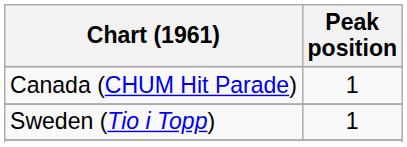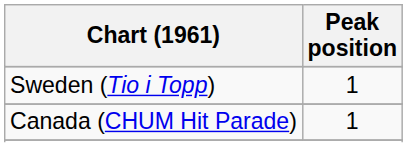 <table class="wikitable sortable">
 <tr>
 <th align="left">Chart (1961)</th>
 <th style="text-align:center;">Peak<br>position</th>
+</tr>
+<tr>
+</tr>
+<tr>
+</tr>
+<tr>
+<td>Sweden (<em><a href='#'>Tio i Topp</a></em>)</td>
+<td align="center">1</td>
 </tr>
 <tr>
 </tr>
 <tr>
 </tr>
 <tr>
 <td>Canada (<a href='#'>CHUM Hit Parade</a>)</td>
 <td align="center">1</td>
 </tr>
 <tr>
 </tr>
 <tr>
 </tr>
 <tr>
-<td>Sweden (<em><a href='#'>Tio i Topp</a></em>)</td>
-<td align="center">1</td>
-</tr>
-<tr>
-</tr>
-<tr>
-</tr>
-<tr>
 </tr>
 </table>
